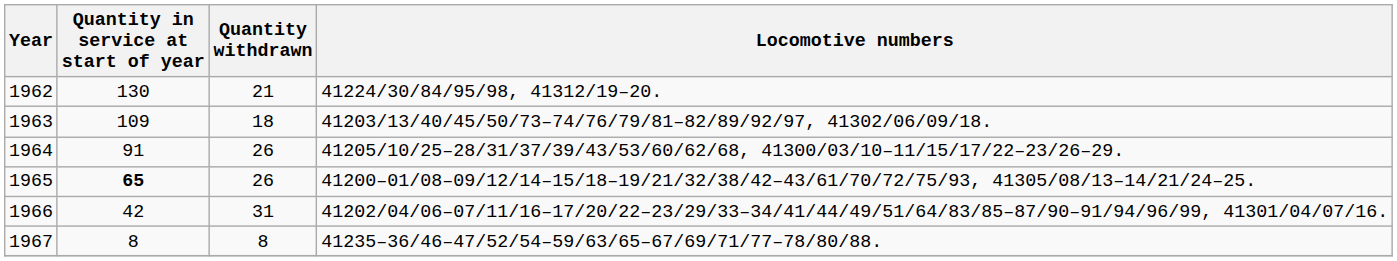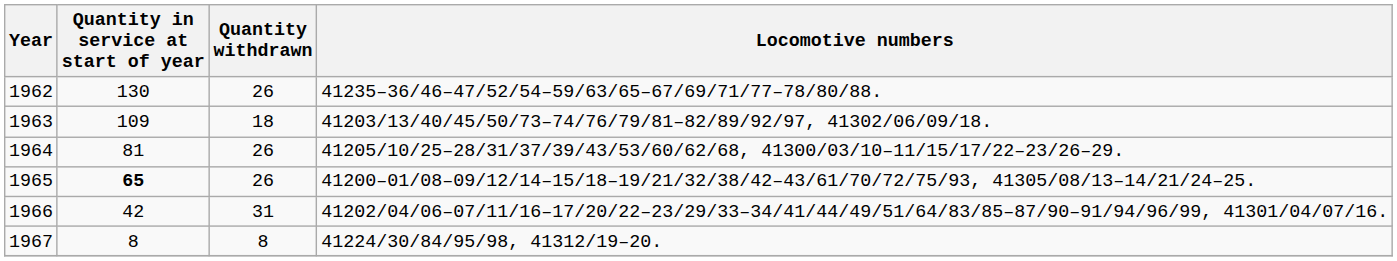 <table class=wikitable style=text-align:center>
 <tr>
 <th>Year</th>
 <th>Quantity in<br>service at<br>start of year</th>
 <th>Quantity<br>withdrawn</th>
 <th>Locomotive numbers</th>
 </tr>
 <tr>
 <td>1962</td>
 <td>130</td>
-<td>21</td>
-<td align=left>41224/30/84/95/98, 41312/19–20.</td>
+<td>26</td>
+<td align=left>41235–36/46–47/52/54–59/63/65–67/69/71/77–78/80/88.</td>
 </tr>
 <tr>
 <td>1963</td>
 <td>109</td>
 <td>18</td>
 <td align=left>41203/13/40/45/50/73–74/76/79/81–82/89/92/97, 41302/06/09/18.</td>
 </tr>
 <tr>
 <td>1964</td>
-<td>91</td>
+<td>81</td>
 <td>26</td>
 <td align=left>41205/10/25–28/31/37/39/43/53/60/62/68, 41300/03/10–11/15/17/22–23/26–29.</td>
 </tr>
 <tr>
 <td>1965</td>
 <td><strong>65</strong></td>
 <td>26</td>
 <td align=left>41200–01/08–09/12/14–15/18–19/21/32/38/42–43/61/70/72/75/93, 41305/08/13–14/21/24–25.</td>
 </tr>
 <tr>
 <td>1966</td>
 <td>42</td>
 <td>31</td>
 <td align=left>41202/04/06–07/11/16–17/20/22–23/29/33–34/41/44/49/51/64/83/85–87/90–91/94/96/99, 41301/04/07/16.</td>
 </tr>
 <tr>
 <td>1967</td>
 <td>8</td>
 <td>8</td>
-<td align=left>41235–36/46–47/52/54–59/63/65–67/69/71/77–78/80/88.</td>
+<td align=left>41224/30/84/95/98, 41312/19–20.</td>
 </tr>
 <tr>
 </tr>
 </table>
